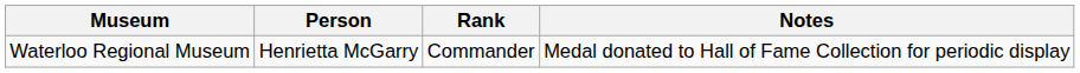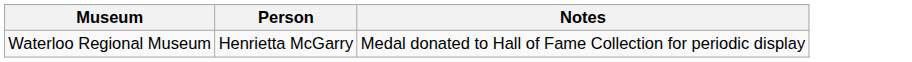 <table class="wikitable">
 <tr>
 <th>Museum</th>
 <th>Person</th>
-<th>Rank</th>
 <th>Notes</th>
 </tr>
 <tr>
 <td>Waterloo Regional Museum</td>
 <td>Henrietta McGarry</td>
-<td>Commander</td>
 <td>Medal donated to Hall of Fame Collection for periodic display</td>
 </tr>
 </table>
